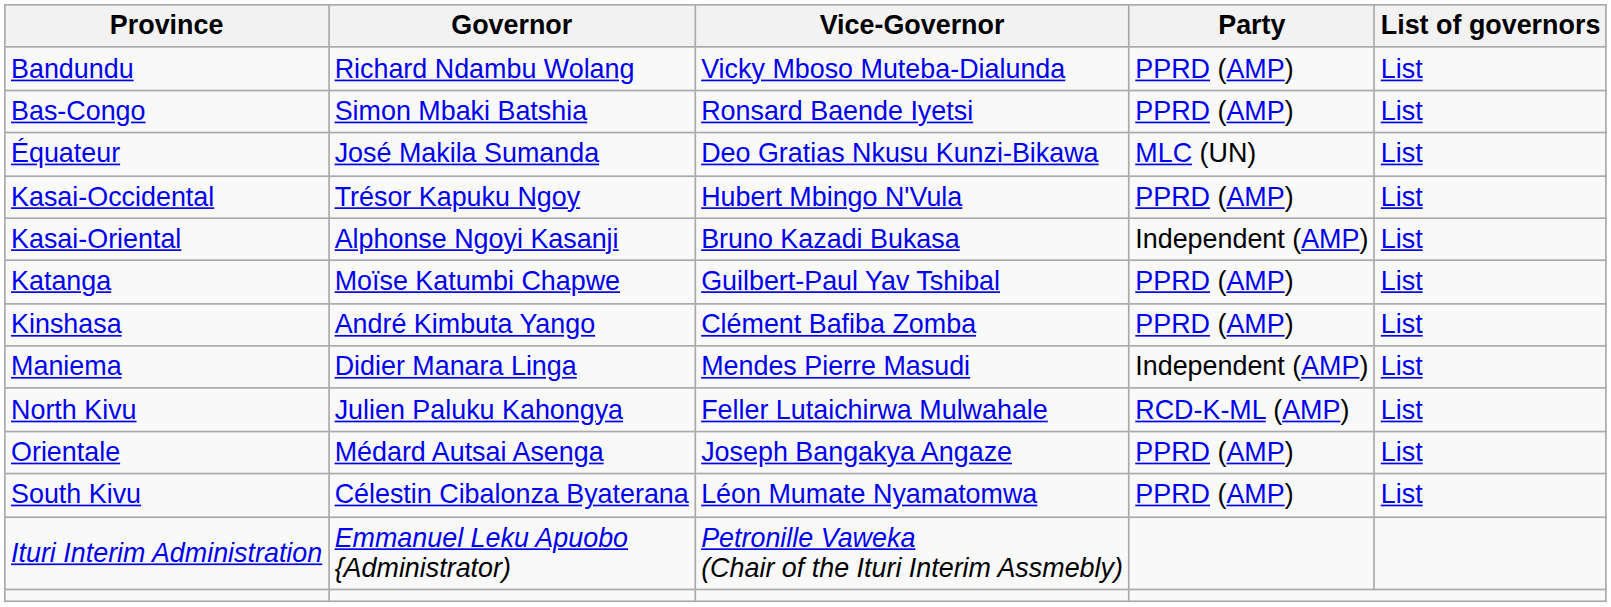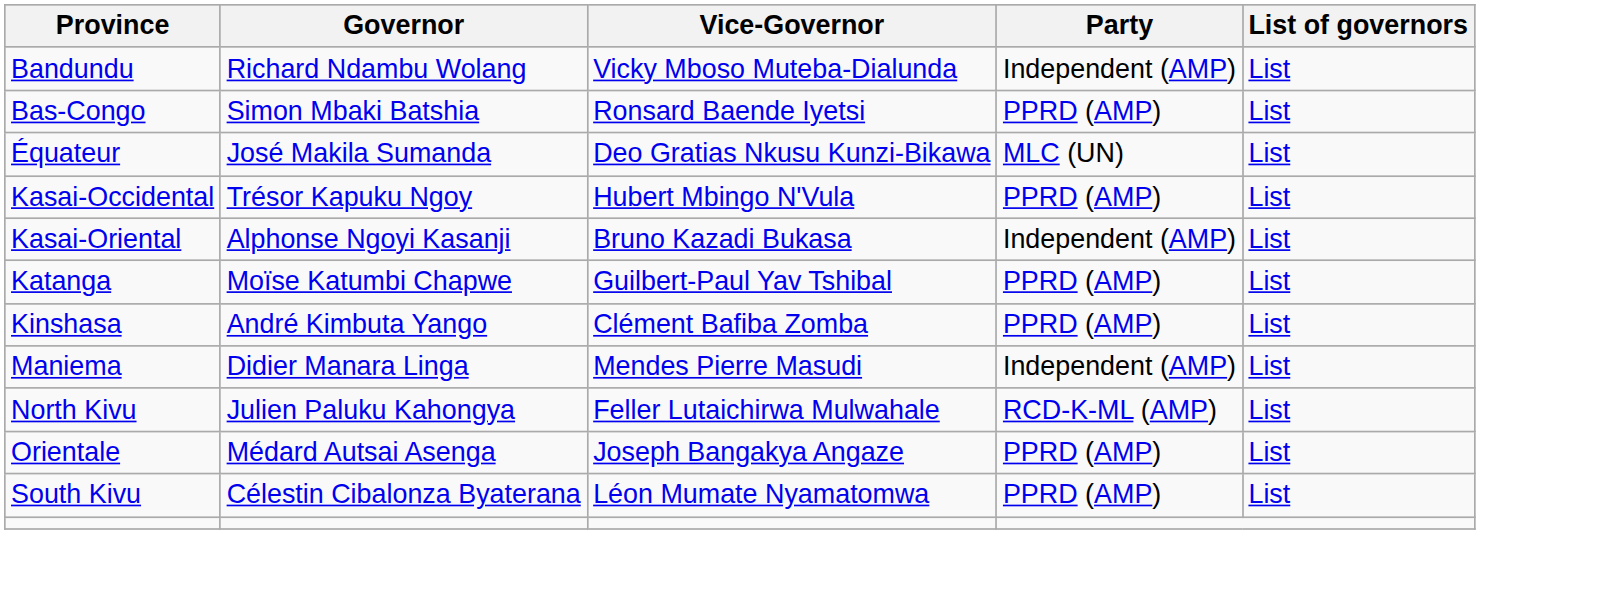 <table class="wikitable" style="text-align:left;">
 <tr>
 <th>Province</th>
 <th>Governor</th>
 <th>Vice-Governor</th>
 <th>Party</th>
 <th>List of governors</th>
 </tr>
 <tr>
 <td><a href='#'>Bandundu</a></td>
 <td><a href='#'>Richard Ndambu Wolang</a></td>
 <td><a href='#'>Vicky Mboso Muteba-Dialunda</a></td>
-<td><a href='#'>PPRD</a> (<a href='#'>AMP</a>)</td>
+<td>Independent (<a href='#'>AMP</a>)</td>
 <td><a href='#'>List</a></td>
 </tr>
 <tr>
 <td><a href='#'>Bas-Congo</a></td>
 <td><a href='#'>Simon Mbaki Batshia</a></td>
 <td><a href='#'>Ronsard Baende Iyetsi</a></td>
 <td><a href='#'>PPRD</a> (<a href='#'>AMP</a>)</td>
 <td><a href='#'>List</a></td>
 </tr>
 <tr>
 <td><a href='#'>Équateur</a></td>
 <td><a href='#'>José Makila Sumanda</a></td>
 <td><a href='#'>Deo Gratias Nkusu Kunzi-Bikawa</a></td>
 <td><a href='#'>MLC</a> (UN)</td>
 <td><a href='#'>List</a></td>
 </tr>
 <tr>
 <td><a href='#'>Kasai-Occidental</a></td>
 <td><a href='#'>Trésor Kapuku Ngoy</a></td>
 <td><a href='#'>Hubert Mbingo N'Vula</a></td>
 <td><a href='#'>PPRD</a> (<a href='#'>AMP</a>)</td>
 <td><a href='#'>List</a></td>
 </tr>
 <tr>
 <td><a href='#'>Kasai-Oriental</a></td>
 <td><a href='#'>Alphonse Ngoyi Kasanji</a></td>
 <td><a href='#'>Bruno Kazadi Bukasa</a></td>
 <td>Independent (<a href='#'>AMP</a>)</td>
 <td><a href='#'>List</a></td>
 </tr>
 <tr>
 <td><a href='#'>Katanga</a></td>
 <td><a href='#'>Moïse Katumbi Chapwe</a></td>
 <td><a href='#'>Guilbert-Paul Yav Tshibal</a></td>
 <td><a href='#'>PPRD</a> (<a href='#'>AMP</a>)</td>
 <td><a href='#'>List</a></td>
 </tr>
 <tr>
 <td><a href='#'>Kinshasa</a></td>
 <td><a href='#'>André Kimbuta Yango</a></td>
 <td><a href='#'>Clément Bafiba Zomba</a></td>
 <td><a href='#'>PPRD</a> (<a href='#'>AMP</a>)</td>
 <td><a href='#'>List</a></td>
 </tr>
 <tr>
 <td><a href='#'>Maniema</a></td>
 <td><a href='#'>Didier Manara Linga</a></td>
 <td><a href='#'>Mendes Pierre Masudi</a></td>
 <td>Independent (<a href='#'>AMP</a>)</td>
 <td><a href='#'>List</a></td>
 </tr>
 <tr>
 <td><a href='#'>North Kivu</a></td>
 <td><a href='#'>Julien Paluku Kahongya</a></td>
 <td><a href='#'>Feller Lutaichirwa Mulwahale</a></td>
 <td><a href='#'>RCD-K-ML</a> (<a href='#'>AMP</a>)</td>
 <td><a href='#'>List</a></td>
 </tr>
 <tr>
 <td><a href='#'>Orientale</a></td>
 <td><a href='#'>Médard Autsai Asenga</a></td>
 <td><a href='#'>Joseph Bangakya Angaze</a></td>
 <td><a href='#'>PPRD</a> (<a href='#'>AMP</a>)</td>
 <td><a href='#'>List</a></td>
 </tr>
 <tr>
 <td><a href='#'>South Kivu</a></td>
 <td><a href='#'>Célestin Cibalonza Byaterana</a></td>
 <td><a href='#'>Léon Mumate Nyamatomwa</a></td>
 <td><a href='#'>PPRD</a> (<a href='#'>AMP</a>)</td>
 <td><a href='#'>List</a></td>
 </tr>
 <tr>
-<td><em><a href='#'>Ituri Interim Administration</a></em></td>
-<td><em><a href='#'>Emmanuel Leku Apuobo</a><br>{Administrator)</em></td>
-<td><em><a href='#'>Petronille Vaweka</a><br>(Chair of the Ituri Interim Assmebly)</em></td>
-<td></td>
-<td></td>
-</tr>
-<tr>
 <td></td>
 <td></td>
 <td></td>
 </tr>
 </table>
